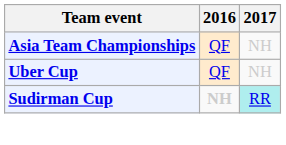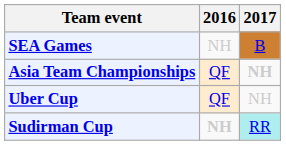 <table class="wikitable" style="font-size: 90%; text-align:center">
 <tr>
 <th>Team event</th>
 <th>2016</th>
 <th>2017</th>
 </tr>
 <tr>
+<td bgcolor="#ECF2FF"; align="left"><strong><a href='#'>SEA Games</a></strong></td>
+<td style=color:#ccc>NH</td>
+<td bgcolor=CD7F32><a href='#'>B</a></td>
+</tr>
+<tr>
 <td bgcolor="#ECF2FF"; align="left"><strong><a href='#'>Asia Team Championships</a></strong></td>
 <td bgcolor=FFEBCD><a href='#'>QF</a></td>
-<td style=color:#ccc>NH</td>
+<td style=color:#ccc><strong>NH</strong></td>
 </tr>
 <tr>
 <td bgcolor="#ECF2FF"; align="left"><strong><a href='#'>Uber Cup</a></strong></td>
 <td bgcolor=FFEBCD><a href='#'>QF</a></td>
 <td style=color:#ccc>NH</td>
 </tr>
 <tr>
 <td bgcolor="#ECF2FF"; align="left"><strong><a href='#'>Sudirman Cup</a></strong></td>
 <td style=color:#ccc><strong>NH</strong></td>
 <td bgcolor=AFEEEE><a href='#'>RR</a></td>
 </tr>
 </table>
